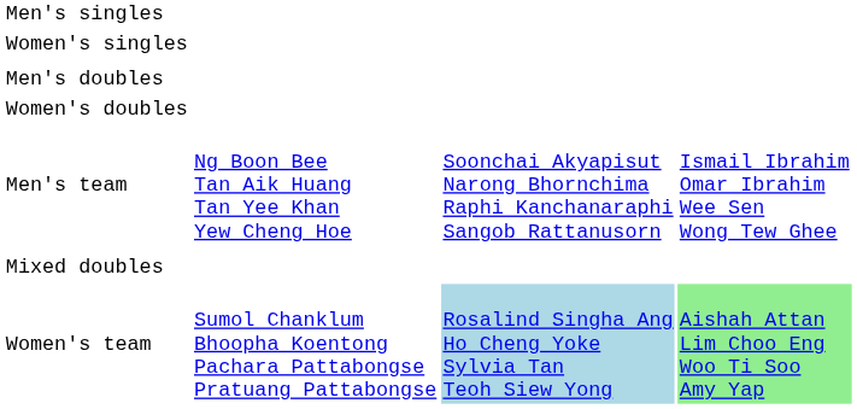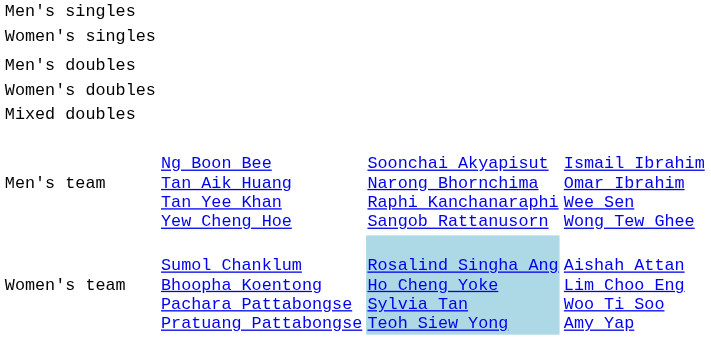 <table>
 <tr>
 <td>Men's singles<br></td>
 <td></td>
 <td></td>
 <td></td>
 </tr>
 <tr>
 <td>Women's singles<br></td>
 <td></td>
 <td></td>
 <td></td>
 </tr>
 <tr>
 <th colspan="4"></th>
 </tr>
 <tr>
 <td>Men's doubles<br></td>
 <td></td>
 <td></td>
 <td></td>
 </tr>
 <tr>
 <td>Women's doubles<br></td>
 <td></td>
 <td></td>
 <td></td>
 </tr>
 <tr>
+<td>Mixed doubles<br></td>
+<td></td>
+<td></td>
+<td></td>
+</tr>
+<tr>
+<th colspan="4"></th>
+</tr>
+<tr>
 <td>Men's team<br></td>
 <td><br><a href='#'>Ng Boon Bee</a><br><a href='#'>Tan Aik Huang</a><br><a href='#'>Tan Yee Khan</a><br><a href='#'>Yew Cheng Hoe</a></td>
 <td><br><a href='#'>Soonchai Akyapisut</a><br><a href='#'>Narong Bhornchima</a><br><a href='#'>Raphi Kanchanaraphi</a><br><a href='#'>Sangob Rattanusorn</a></td>
 <td><br><a href='#'>Ismail Ibrahim</a><br><a href='#'>Omar Ibrahim</a><br><a href='#'>Wee Sen</a><br><a href='#'>Wong Tew Ghee</a></td>
 </tr>
 <tr>
-<th colspan="4"></th>
-</tr>
-<tr>
-<td>Mixed doubles<br></td>
-<td></td>
-<td></td>
-<td></td>
-</tr>
-<tr>
 <td>Women's team<br></td>
 <td><br><a href='#'>Sumol Chanklum</a><br><a href='#'>Bhoopha Koentong</a><br><a href='#'>Pachara Pattabongse</a><br><a href='#'>Pratuang Pattabongse</a></td>
 <td style="background: lightblue;"><br><a href='#'>Rosalind Singha Ang</a><br><a href='#'>Ho Cheng Yoke</a><br><a href='#'>Sylvia Tan</a><br><a href='#'>Teoh Siew Yong</a></td>
-<td style="background: lightgreen;"><br><a href='#'>Aishah Attan</a><br><a href='#'>Lim Choo Eng</a><br><a href='#'>Woo Ti Soo</a><br><a href='#'>Amy Yap</a></td>
+<td><br><a href='#'>Aishah Attan</a><br><a href='#'>Lim Choo Eng</a><br><a href='#'>Woo Ti Soo</a><br><a href='#'>Amy Yap</a></td>
 </tr>
 </table>
